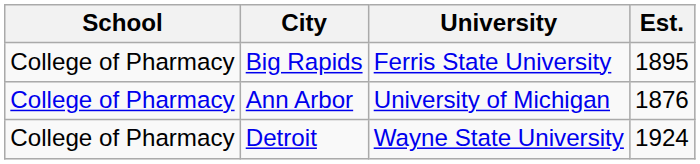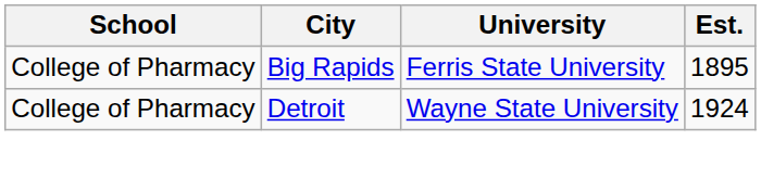 <table class="wikitable sortable">
 <tr>
 <th scope="col">School</th>
 <th scope="col">City</th>
 <th scope="col">University</th>
 <th scope="col">Est.</th>
 </tr>
 <tr>
 <td>College of Pharmacy</td>
 <td><a href='#'>Big Rapids</a></td>
 <td><a href='#'>Ferris State University</a></td>
 <td>1895</td>
 </tr>
 <tr>
-<td><a href='#'>College of Pharmacy</a></td>
-<td><a href='#'>Ann Arbor</a></td>
-<td><a href='#'>University of Michigan</a></td>
-<td>1876</td>
-</tr>
-<tr>
 <td>College of Pharmacy</td>
 <td><a href='#'>Detroit</a></td>
 <td><a href='#'>Wayne State University</a></td>
 <td>1924</td>
 </tr>
 </table>
